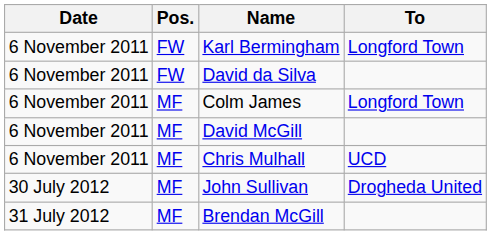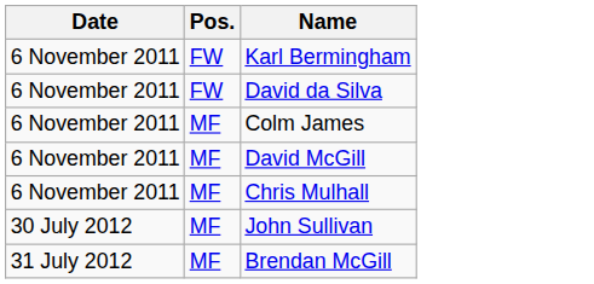 <table class="wikitable">
 <tr>
 <th>Date</th>
 <th>Pos.</th>
 <th>Name</th>
-<th>To</th>
 </tr>
 <tr>
 <td>6 November 2011</td>
 <td><a href='#'>FW</a></td>
 <td> <a href='#'>Karl Bermingham</a></td>
-<td><a href='#'>Longford Town</a></td>
 </tr>
 <tr>
 <td>6 November 2011</td>
 <td><a href='#'>FW</a></td>
 <td> <a href='#'>David da Silva</a></td>
-<td></td>
 </tr>
 <tr>
 <td>6 November 2011</td>
 <td><a href='#'>MF</a></td>
 <td> Colm James</td>
-<td><a href='#'>Longford Town</a></td>
 </tr>
 <tr>
 <td>6 November 2011</td>
 <td><a href='#'>MF</a></td>
 <td> <a href='#'>David McGill</a></td>
-<td></td>
 </tr>
 <tr>
 <td>6 November 2011</td>
 <td><a href='#'>MF</a></td>
 <td> <a href='#'>Chris Mulhall</a></td>
-<td><a href='#'>UCD</a></td>
 </tr>
 <tr>
 <td>30 July 2012</td>
 <td><a href='#'>MF</a></td>
 <td> <a href='#'>John Sullivan</a></td>
-<td><a href='#'>Drogheda United</a></td>
 </tr>
 <tr>
 <td>31 July 2012</td>
 <td><a href='#'>MF</a></td>
 <td> <a href='#'>Brendan McGill</a></td>
-<td></td>
 </tr>
 </table>
